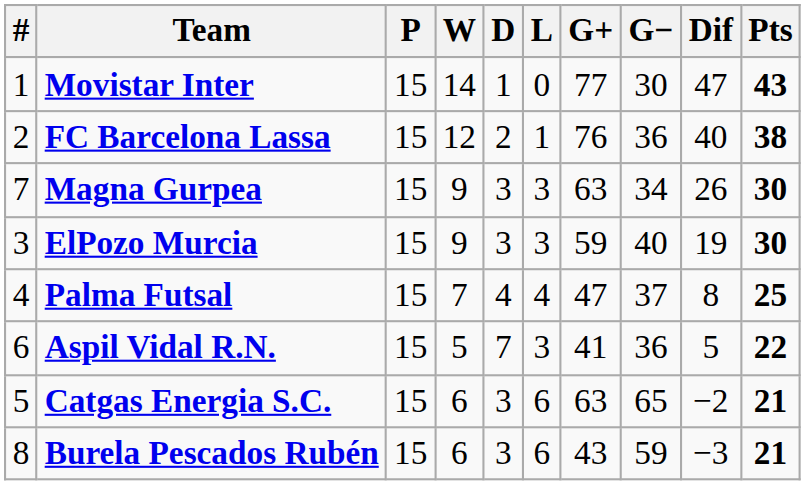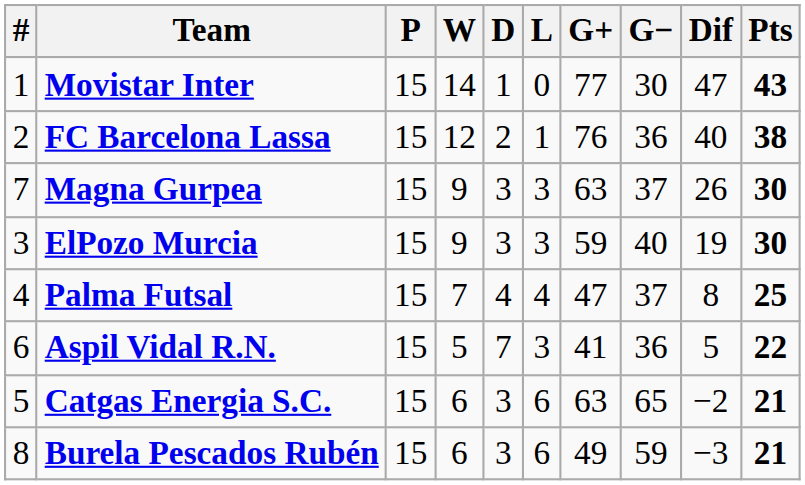 <table class="wikitable sortable" style="text-align: center;">
 <tr>
 <th align="center">#</th>
 <th align="center">Team</th>
 <th align="center">P</th>
 <th align="center">W</th>
 <th align="center">D</th>
 <th align="center">L</th>
 <th align="center">G+</th>
 <th align="center">G−</th>
 <th align="center">Dif</th>
 <th align="center">Pts</th>
 </tr>
 <tr>
 <td>1</td>
 <td align="left"><strong><a href='#'>Movistar Inter</a></strong></td>
 <td>15</td>
 <td>14</td>
 <td>1</td>
 <td>0</td>
 <td>77</td>
 <td>30</td>
 <td>47</td>
 <td><strong>43</strong></td>
 </tr>
 <tr>
 <td>2</td>
 <td align="left"><strong><a href='#'>FC Barcelona Lassa</a></strong></td>
 <td>15</td>
 <td>12</td>
 <td>2</td>
 <td>1</td>
 <td>76</td>
 <td>36</td>
 <td>40</td>
 <td><strong>38</strong></td>
 </tr>
 <tr>
 <td>7</td>
 <td align="left"><strong><a href='#'>Magna Gurpea</a></strong></td>
 <td>15</td>
 <td>9</td>
 <td>3</td>
 <td>3</td>
 <td>63</td>
-<td>34</td>
+<td>37</td>
 <td>26</td>
 <td><strong>30</strong></td>
 </tr>
 <tr>
 <td>3</td>
 <td align="left"><strong><a href='#'>ElPozo Murcia</a></strong></td>
 <td>15</td>
 <td>9</td>
 <td>3</td>
 <td>3</td>
 <td>59</td>
 <td>40</td>
 <td>19</td>
 <td><strong>30</strong></td>
 </tr>
 <tr>
 <td>4</td>
 <td align="left"><strong><a href='#'>Palma Futsal</a></strong></td>
 <td>15</td>
 <td>7</td>
 <td>4</td>
 <td>4</td>
 <td>47</td>
 <td>37</td>
 <td>8</td>
 <td><strong>25</strong></td>
 </tr>
 <tr>
 <td>6</td>
 <td align="left"><strong><a href='#'>Aspil Vidal R.N.</a></strong></td>
 <td>15</td>
 <td>5</td>
 <td>7</td>
 <td>3</td>
 <td>41</td>
 <td>36</td>
 <td>5</td>
 <td><strong>22</strong></td>
 </tr>
 <tr>
 <td>5</td>
 <td align="left"><strong><a href='#'>Catgas Energia S.C.</a></strong></td>
 <td>15</td>
 <td>6</td>
 <td>3</td>
 <td>6</td>
 <td>63</td>
 <td>65</td>
 <td>−2</td>
 <td><strong>21</strong></td>
 </tr>
 <tr>
 <td>8</td>
 <td align="left"><strong><a href='#'>Burela Pescados Rubén</a></strong></td>
 <td>15</td>
 <td>6</td>
 <td>3</td>
 <td>6</td>
-<td>43</td>
+<td>49</td>
 <td>59</td>
 <td>−3</td>
 <td><strong>21</strong></td>
 </tr>
 </table>
